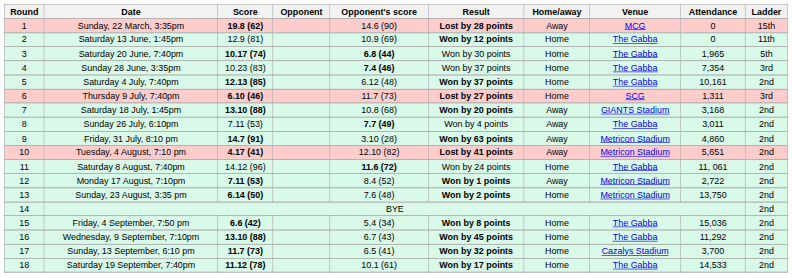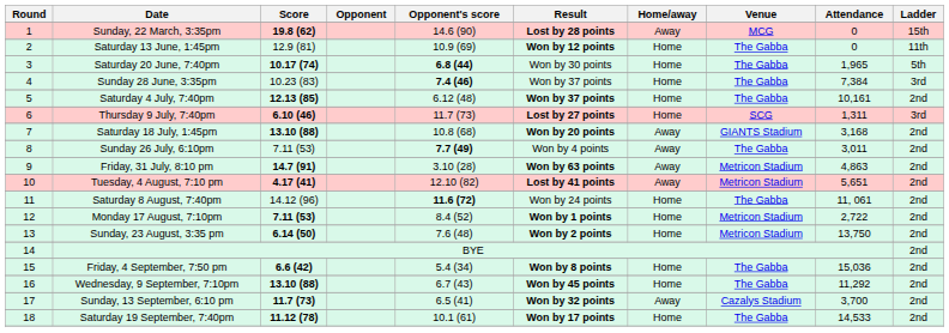 <table class="wikitable" style="font-size:90%; text-align:center; width: 100%; margin-left: auto; margin-right: auto;">
 <tr>
 <th>Round</th>
 <th>Date</th>
 <th>Score</th>
 <th>Opponent</th>
 <th>Opponent's score</th>
 <th>Result</th>
 <th>Home/away</th>
 <th>Venue</th>
 <th>Attendance</th>
 <th>Ladder</th>
 </tr>
 <tr style="text-align:center;">
 </tr>
 <tr style="background:#fcc;">
 <td>1</td>
 <td>Sunday, 22 March, 3:35pm</td>
 <td><strong>19.8 (62)</strong></td>
 <td></td>
 <td>14.6 (90)</td>
 <td><strong>Lost by 28 points</strong></td>
 <td>Away</td>
 <td><a href='#'>MCG</a></td>
 <td>0</td>
 <td>15th</td>
 </tr>
 <tr style="text-align:center;">
 </tr>
 <tr style="background:#d9f9e9;">
 <td>2</td>
 <td>Saturday 13 June, 1:45pm</td>
 <td>12.9 (81)</td>
 <td></td>
 <td>10.9 (69)</td>
 <td><strong>Won by 12 points</strong></td>
 <td>Home</td>
 <td><a href='#'>The Gabba</a></td>
 <td>0</td>
 <td>11th</td>
 </tr>
 <tr style="text-align:center;">
 </tr>
 <tr style="background:#d9f9e9;">
 <td>3</td>
 <td>Saturday 20 June, 7:40pm</td>
 <td><strong>10.17 (74)</strong></td>
 <td></td>
 <td><strong>6.8 (44)</strong></td>
 <td>Won by 30 points</td>
 <td>Home</td>
 <td><a href='#'>The Gabba</a></td>
 <td>1,965</td>
 <td>5th</td>
 </tr>
 <tr style="text-align:center;">
 </tr>
 <tr style="background:#d9f9e9;">
 <td>4</td>
 <td>Sunday 28 June, 3:35pm</td>
 <td>10.23 (83)</td>
 <td></td>
 <td><strong>7.4 (46)</strong></td>
 <td>Won by 37 points</td>
 <td>Home</td>
 <td><a href='#'>The Gabba</a></td>
-<td>7,354</td>
+<td>7,384</td>
 <td>3rd</td>
 </tr>
 <tr style="text-align:center;">
 </tr>
 <tr style="background:#d9f9e9;">
 <td>5</td>
 <td>Saturday 4 July, 7:40pm</td>
 <td><strong>12.13 (85)</strong></td>
 <td></td>
 <td>6.12 (48)</td>
 <td><strong>Won by 37 points</strong></td>
 <td>Home</td>
 <td><a href='#'>The Gabba</a></td>
 <td>10,161</td>
 <td>2nd</td>
 </tr>
 <tr style="text-align:center;">
 </tr>
 <tr style="background:#fcc;">
 <td>6</td>
 <td>Thursday 9 July, 7:40pm</td>
 <td><strong>6.10 (46)</strong></td>
 <td></td>
 <td>11.7 (73)</td>
 <td><strong>Lost by 27 points</strong></td>
 <td>Home</td>
 <td><a href='#'>SCG</a></td>
 <td>1,311</td>
 <td>3rd</td>
 </tr>
 <tr style="text-align:center;">
 </tr>
 <tr style="background:#d9f9e9;">
 <td>7</td>
 <td>Saturday 18 July, 1:45pm</td>
 <td><strong>13.10 (88)</strong></td>
 <td></td>
 <td>10.8 (68)</td>
 <td><strong>Won by 20 points</strong></td>
 <td>Away</td>
 <td><a href='#'>GIANTS Stadium</a></td>
 <td>3,168</td>
 <td>2nd</td>
 </tr>
 <tr style="text-align:center;">
 </tr>
 <tr style="background:#d9f9e9;">
 <td>8</td>
 <td>Sunday 26 July, 6:10pm</td>
 <td>7.11 (53)</td>
 <td></td>
 <td><strong>7.7 (49)</strong></td>
 <td>Won by 4 points</td>
 <td>Away</td>
 <td><a href='#'>The Gabba</a></td>
 <td>3,011</td>
 <td>2nd</td>
 </tr>
 <tr style="text-align:center;">
 </tr>
 <tr style="background:#d9f9e9;">
 <td>9</td>
 <td>Friday, 31 July, 8:10 pm</td>
 <td><strong>14.7 (91)</strong></td>
 <td></td>
 <td>3.10 (28)</td>
 <td><strong>Won by 63 points</strong></td>
 <td>Away</td>
 <td><a href='#'>Metricon Stadium</a></td>
-<td>4,860</td>
+<td>4,863</td>
 <td>2nd</td>
 </tr>
 <tr style="text-align:center;">
 </tr>
 <tr style="background:#fcc;">
 <td>10</td>
 <td>Tuesday, 4 August, 7:10 pm</td>
 <td><strong>4.17 (41)</strong></td>
 <td></td>
 <td>12.10 (82)</td>
 <td><strong>Lost by 41 points</strong></td>
 <td>Away</td>
 <td><a href='#'>Metricon Stadium</a></td>
 <td>5,651</td>
 <td>2nd</td>
 </tr>
 <tr style="text-align:center;">
 </tr>
 <tr style="background:#d9f9e9;">
 <td>11</td>
 <td>Saturday 8 August, 7:40pm</td>
 <td>14.12 (96)</td>
 <td></td>
 <td><strong>11.6 (72)</strong></td>
 <td>Won by 24 points</td>
 <td>Home</td>
 <td><a href='#'>The Gabba</a></td>
 <td>11, 061</td>
 <td>2nd</td>
 </tr>
 <tr style="text-align:center;">
 </tr>
 <tr style="background:#d9f9e9;">
 <td>12</td>
 <td>Monday 17 August, 7:10pm</td>
 <td><strong>7.11 (53)</strong></td>
 <td></td>
 <td>8.4 (52)</td>
 <td><strong>Won by 1 points</strong></td>
-<td>Away</td>
+<td>Home</td>
 <td><a href='#'>Metricon Stadium</a></td>
 <td>2,722</td>
 <td>2nd</td>
 </tr>
 <tr style="text-align:center;">
 </tr>
 <tr style="background:#d9f9e9;">
 <td>13</td>
 <td>Sunday, 23 August, 3:35 pm</td>
 <td><strong>6.14 (50)</strong></td>
 <td></td>
 <td>7.6 (48)</td>
 <td><strong>Won by 2 points</strong></td>
 <td>Home</td>
 <td><a href='#'>Metricon Stadium</a></td>
 <td>13,750</td>
 <td>2nd</td>
 </tr>
 <tr style="text-align:center;">
 </tr>
 <tr style="background:#d9f9e9;">
 <td>14</td>
 <td colspan=8>BYE</td>
 <td>2nd</td>
 </tr>
 <tr style="text-align:center;">
 </tr>
 <tr style="background:#d9f9e9;">
 <td>15</td>
 <td>Friday, 4 September, 7:50 pm</td>
 <td><strong>6.6 (42)</strong></td>
 <td></td>
 <td>5.4 (34)</td>
 <td><strong>Won by 8 points</strong></td>
 <td>Home</td>
 <td><a href='#'>The Gabba</a></td>
 <td>15,036</td>
 <td>2nd</td>
 </tr>
 <tr style="text-align:center;">
 </tr>
 <tr style="background:#d9f9e9;">
 <td>16</td>
 <td>Wednesday, 9 September, 7:10pm</td>
 <td><strong>13.10 (88)</strong></td>
 <td></td>
 <td>6.7 (43)</td>
 <td><strong>Won by 45 points</strong></td>
 <td>Home</td>
 <td><a href='#'>The Gabba</a></td>
 <td>11,292</td>
 <td>2nd</td>
 </tr>
 <tr style="text-align:center;">
 </tr>
 <tr style="background:#d9f9e9;">
 <td>17</td>
 <td>Sunday, 13 September, 6:10 pm</td>
 <td><strong>11.7 (73)</strong></td>
 <td></td>
 <td>6.5 (41)</td>
 <td><strong>Won by 32 points</strong></td>
-<td>Home</td>
+<td>Away</td>
 <td><a href='#'>Cazalys Stadium</a></td>
 <td>3,700</td>
 <td>2nd</td>
 </tr>
 <tr style="text-align:center;">
 </tr>
 <tr style="background:#d9f9e9;">
 <td>18</td>
 <td>Saturday 19 September, 7:40pm</td>
 <td><strong>11.12 (78)</strong></td>
 <td></td>
 <td>10.1 (61)</td>
 <td><strong>Won by 17 points</strong></td>
 <td>Home</td>
 <td><a href='#'>The Gabba</a></td>
 <td>14,533</td>
 <td>2nd</td>
 </tr>
 <tr style="text-align:center;">
 </tr>
 <tr style="background:#d9f9e9;">
 </tr>
 </table>
